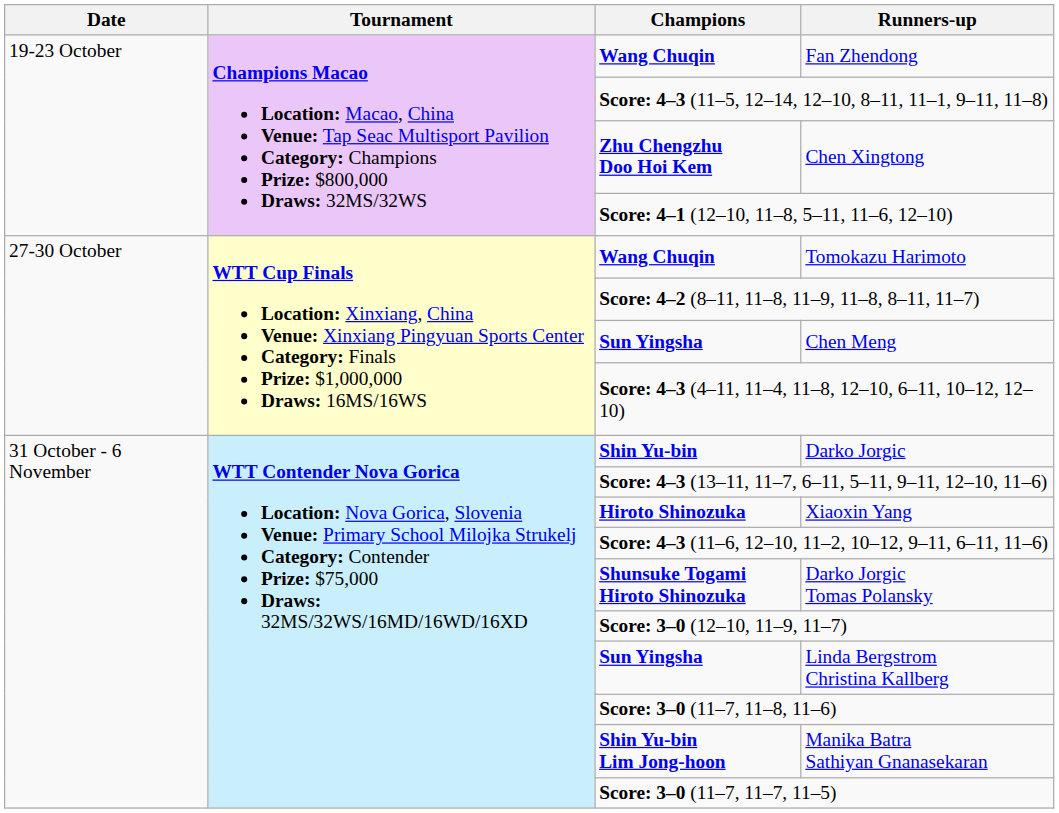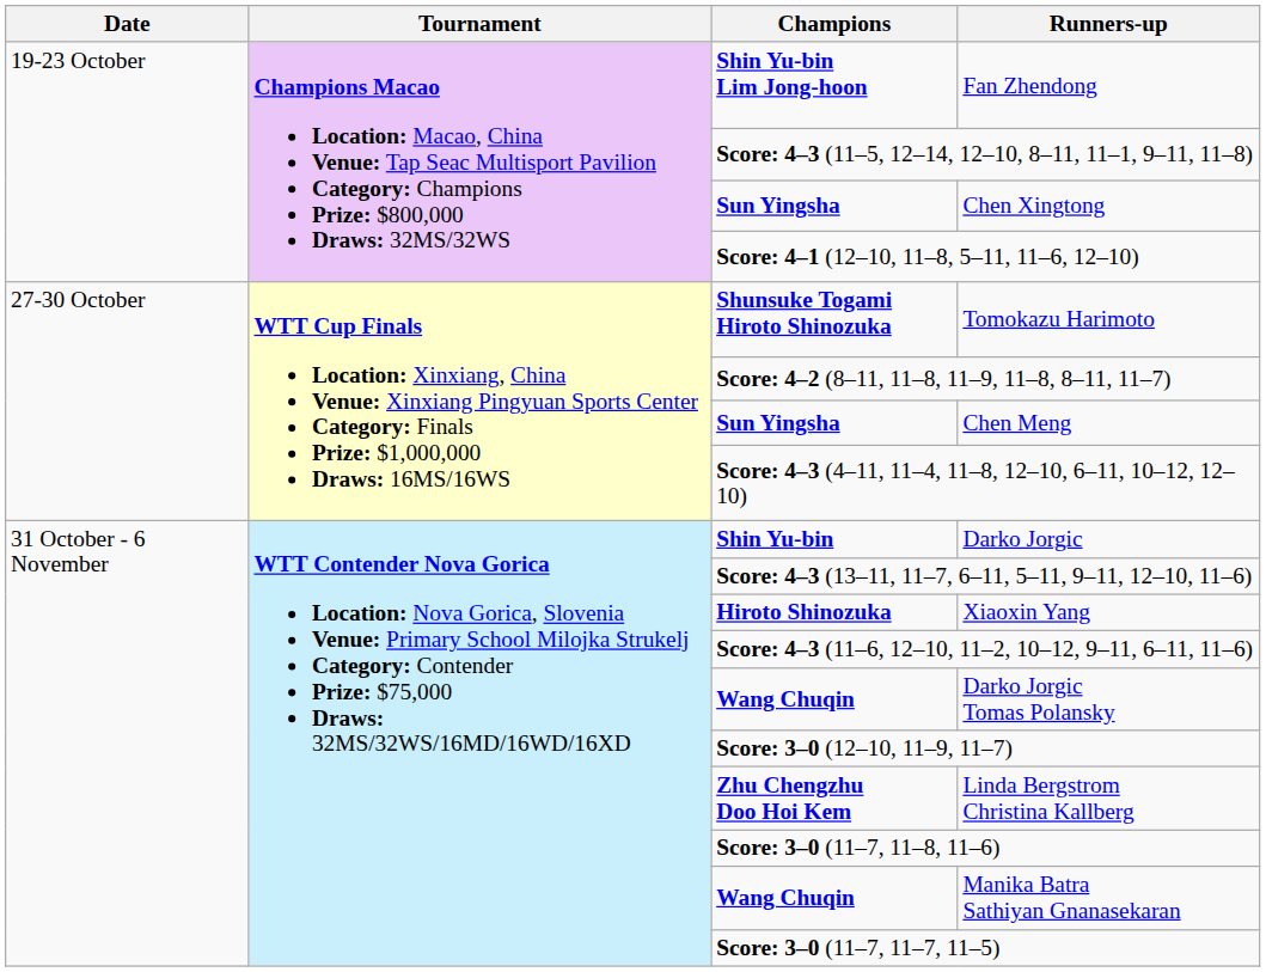 <table class="wikitable">
 <tr>
 <th scope=col>Date</th>
 <th scope=col>Tournament</th>
 <th scope=col>Champions</th>
 <th scope=col>Runners-up</th>
 </tr>
 <tr valign=top>
 <td rowspan=4>19-23 October</td>
 <td style="background:#EBC7F9;" rowspan="4"><br><strong><a href='#'>Champions Macao</a></strong><ul><li><strong>Location:</strong> <a href='#'>Macao</a>, <a href='#'>China</a></li><li><strong>Venue:</strong> <a href='#'>Tap Seac Multisport Pavilion</a></li><li><strong>Category:</strong> Champions</li><li><strong>Prize:</strong> $800,000</li><li><strong>Draws:</strong> 32MS/32WS</li></ul></td>
-<td valign=middle><strong> <a href='#'>Wang Chuqin</a></strong></td>
+<td><strong> <a href='#'>Shin Yu-bin</a><br> <a href='#'>Lim Jong-hoon</a></strong></td>
 <td valign=middle> <a href='#'>Fan Zhendong</a></td>
 </tr>
 <tr>
 <td colspan=2><strong>Score: 4–3</strong> (11–5, 12–14, 12–10, 8–11, 11–1, 9–11, 11–8)</td>
 </tr>
 <tr valign=middle>
-<td><strong> <a href='#'>Zhu Chengzhu</a><br> <a href='#'>Doo Hoi Kem</a></strong></td>
+<td><strong> <a href='#'>Sun Yingsha</a></strong></td>
 <td> <a href='#'>Chen Xingtong</a></td>
 </tr>
 <tr>
 <td colspan=2><strong>Score: 4–1</strong> (12–10, 11–8, 5–11, 11–6, 12–10)</td>
 </tr>
 <tr valign=top>
 <td rowspan=4>27-30 October</td>
 <td style="background:#ffc;" rowspan="4"><br><strong><a href='#'>WTT Cup Finals</a></strong><ul><li><strong>Location:</strong> <a href='#'>Xinxiang</a>, <a href='#'>China</a></li><li><strong>Venue:</strong> <a href='#'>Xinxiang Pingyuan Sports Center</a></li><li><strong>Category:</strong> Finals</li><li><strong>Prize:</strong> $1,000,000</li><li><strong>Draws:</strong> 16MS/16WS</li></ul></td>
-<td valign=middle><strong> <a href='#'>Wang Chuqin</a></strong></td>
+<td><strong> <a href='#'>Shunsuke Togami</a><br> <a href='#'>Hiroto Shinozuka</a></strong></td>
 <td valign=middle> <a href='#'>Tomokazu Harimoto</a></td>
 </tr>
 <tr>
 <td colspan=2><strong>Score: 4–2</strong> (8–11, 11–8, 11–9, 11–8, 8–11, 11–7)</td>
 </tr>
 <tr valign=middle>
 <td><strong> <a href='#'>Sun Yingsha</a></strong></td>
 <td> <a href='#'>Chen Meng</a></td>
 </tr>
 <tr>
 <td colspan=2><strong>Score: 4–3</strong> (4–11, 11–4, 11–8, 12–10, 6–11, 10–12, 12–10)</td>
 </tr>
 <tr valign=top>
 <td rowspan=10>31 October - 6 November</td>
 <td style="background:#C9EFFC;" rowspan="10"><br><strong><a href='#'>WTT Contender Nova Gorica</a></strong><ul><li><strong>Location:</strong> <a href='#'>Nova Gorica</a>, <a href='#'>Slovenia</a></li><li><strong>Venue:</strong> <a href='#'>Primary School Milojka Strukelj</a></li><li><strong>Category:</strong> Contender</li><li><strong>Prize:</strong> $75,000</li><li><strong>Draws:</strong> 32MS/32WS/16MD/16WD/16XD</li></ul></td>
 <td><strong> <a href='#'>Shin Yu-bin</a></strong></td>
 <td> <a href='#'>Darko Jorgic</a></td>
 </tr>
 <tr>
 <td colspan=2><strong>Score: 4–3</strong> (13–11, 11–7, 6–11, 5–11, 9–11, 12–10, 11–6)</td>
 </tr>
 <tr valign=top>
 <td><strong> <a href='#'>Hiroto Shinozuka</a></strong></td>
 <td> <a href='#'>Xiaoxin Yang</a></td>
 </tr>
 <tr>
 <td colspan=2><strong>Score: 4–3</strong> (11–6, 12–10, 11–2, 10–12, 9–11, 6–11, 11–6)</td>
 </tr>
 <tr valign=top>
-<td><strong> <a href='#'>Shunsuke Togami</a><br> <a href='#'>Hiroto Shinozuka</a></strong></td>
+<td valign=middle><strong> <a href='#'>Wang Chuqin</a></strong></td>
 <td> <a href='#'>Darko Jorgic</a><br> <a href='#'>Tomas Polansky</a></td>
 </tr>
 <tr>
 <td colspan=2><strong>Score: 3–0</strong> (12–10, 11–9, 11–7)</td>
 </tr>
 <tr valign=top>
-<td><strong> <a href='#'>Sun Yingsha</a></strong></td>
+<td><strong> <a href='#'>Zhu Chengzhu</a><br> <a href='#'>Doo Hoi Kem</a></strong></td>
 <td> <a href='#'>Linda Bergstrom</a><br> <a href='#'>Christina Kallberg</a></td>
 </tr>
 <tr>
 <td colspan=2><strong>Score: 3–0</strong> (11–7, 11–8, 11–6)</td>
 </tr>
 <tr valign=top>
-<td><strong> <a href='#'>Shin Yu-bin</a><br> <a href='#'>Lim Jong-hoon</a></strong></td>
+<td valign=middle><strong> <a href='#'>Wang Chuqin</a></strong></td>
 <td> <a href='#'>Manika Batra</a><br> <a href='#'>Sathiyan Gnanasekaran</a></td>
 </tr>
 <tr>
 <td colspan=2><strong>Score: 3–0</strong> (11–7, 11–7, 11–5)</td>
 </tr>
 </table>
